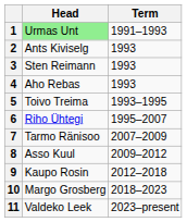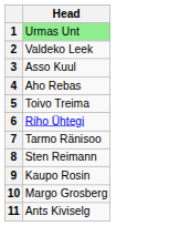 <table class="wikitable" border="1" style="text-align:left">
 <tr>
 <th></th>
 <th>Head</th>
-<th>Term</th>
 </tr>
 <tr>
 <th>1</th>
 <td style="background: lightgreen;">Urmas Unt</td>
-<td>1991–1993</td>
 </tr>
 <tr>
 <th>2</th>
-<td>Ants Kiviselg</td>
-<td>1993</td>
+<td>Valdeko Leek</td>
 </tr>
 <tr>
 <th>3</th>
-<td>Sten Reimann</td>
-<td>1993</td>
+<td>Asso Kuul</td>
 </tr>
 <tr>
 <th>4</th>
 <td>Aho Rebas</td>
-<td>1993</td>
 </tr>
 <tr>
 <th>5</th>
 <td>Toivo Treima</td>
-<td>1993–1995</td>
 </tr>
 <tr>
 <th>6</th>
 <td><a href='#'>Riho Ühtegi</a></td>
-<td>1995–2007</td>
 </tr>
 <tr>
 <th>7</th>
 <td>Tarmo Ränisoo</td>
-<td>2007–2009</td>
 </tr>
 <tr>
 <th>8</th>
-<td>Asso Kuul</td>
-<td>2009–2012</td>
+<td>Sten Reimann</td>
 </tr>
 <tr>
 <th>9</th>
 <td>Kaupo Rosin</td>
-<td>2012–2018</td>
 </tr>
 <tr>
 <th>10</th>
 <td>Margo Grosberg</td>
-<td>2018–2023</td>
 </tr>
 <tr>
 <th>11</th>
-<td>Valdeko Leek</td>
-<td>2023–present</td>
+<td>Ants Kiviselg</td>
 </tr>
 </table>
